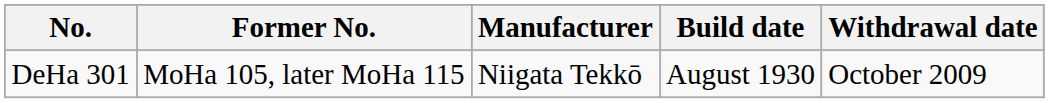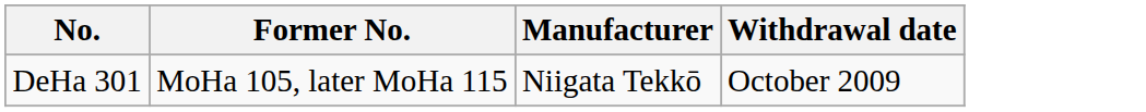 <table class="wikitable">
 <tr>
 <th>No.</th>
 <th>Former No.</th>
 <th>Manufacturer</th>
-<th>Build date</th>
 <th>Withdrawal date</th>
 </tr>
 <tr>
 <td>DeHa 301</td>
 <td>MoHa 105, later MoHa 115</td>
 <td>Niigata Tekkō</td>
-<td>August 1930</td>
 <td>October 2009</td>
 </tr>
 </table>
